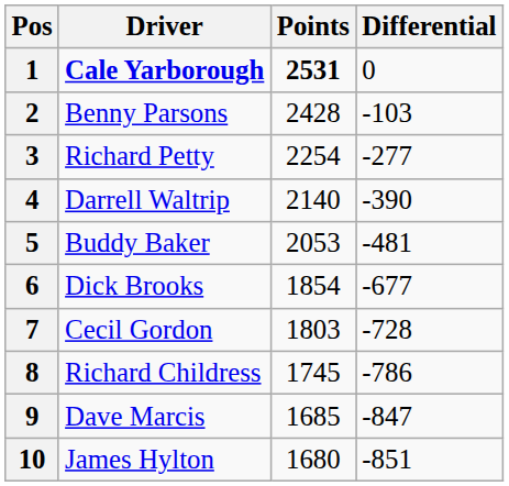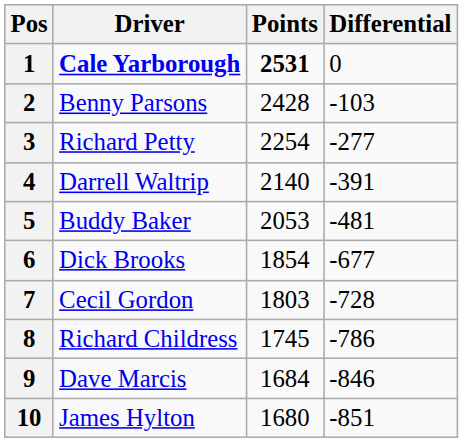 <table class="wikitable">
 <tr>
 <th>Pos</th>
 <th>Driver</th>
 <th>Points</th>
 <th>Differential</th>
 </tr>
 <tr>
 <th>1 </th>
 <td><strong><a href='#'>Cale Yarborough</a></strong></td>
 <td style="text-align:center;"><strong>2531</strong></td>
 <td>0</td>
 </tr>
 <tr>
 <th>2 </th>
 <td><a href='#'>Benny Parsons</a></td>
 <td style="text-align:center;">2428</td>
 <td>-103</td>
 </tr>
 <tr>
 <th>3 </th>
 <td><a href='#'>Richard Petty</a></td>
 <td style="text-align:center;">2254</td>
 <td>-277</td>
 </tr>
 <tr>
 <th>4 </th>
 <td><a href='#'>Darrell Waltrip</a></td>
 <td style="text-align:center;">2140</td>
-<td>-390</td>
+<td>-391</td>
 </tr>
 <tr>
 <th>5 </th>
 <td><a href='#'>Buddy Baker</a></td>
 <td style="text-align:center;">2053</td>
 <td>-481</td>
 </tr>
 <tr>
 <th>6 </th>
 <td><a href='#'>Dick Brooks</a></td>
 <td style="text-align:center;">1854</td>
 <td>-677</td>
 </tr>
 <tr>
 <th>7 </th>
 <td><a href='#'>Cecil Gordon</a></td>
 <td style="text-align:center;">1803</td>
 <td>-728</td>
 </tr>
 <tr>
 <th>8 </th>
 <td><a href='#'>Richard Childress</a></td>
 <td style="text-align:center;">1745</td>
 <td>-786</td>
 </tr>
 <tr>
 <th>9 </th>
 <td><a href='#'>Dave Marcis</a></td>
-<td style="text-align:center;">1685</td>
-<td>-847</td>
+<td style="text-align:center;">1684</td>
+<td>-846</td>
 </tr>
 <tr>
 <th>10 </th>
 <td><a href='#'>James Hylton</a></td>
 <td style="text-align:center;">1680</td>
 <td>-851</td>
 </tr>
 </table>
